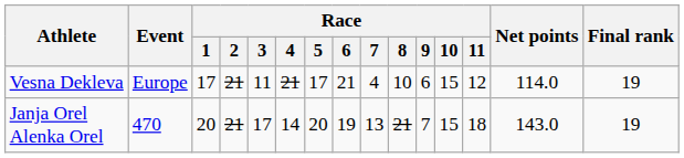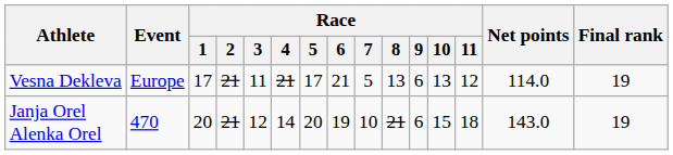 <table class="wikitable" style="font-size:90%">
 <tr>
 <th rowspan="2">Athlete</th>
 <th rowspan="2">Event</th>
 <th colspan=11>Race</th>
 <th rowspan=2>Net points</th>
 <th rowspan=2>Final rank</th>
 </tr>
 <tr style="font-size:95%">
 <th>1</th>
 <th>2</th>
 <th>3</th>
 <th>4</th>
 <th>5</th>
 <th>6</th>
 <th>7</th>
 <th>8</th>
 <th>9</th>
 <th>10</th>
 <th>11</th>
 </tr>
 <tr align=center>
 <td align=left><a href='#'>Vesna Dekleva</a></td>
 <td align=left><a href='#'>Europe</a></td>
 <td>17</td>
 <td><s>21</s></td>
 <td>11</td>
 <td><s>21</s></td>
 <td>17</td>
 <td>21</td>
-<td>4</td>
-<td>10</td>
+<td>5</td>
+<td>13</td>
 <td>6</td>
-<td>15</td>
+<td>13</td>
 <td>12</td>
 <td>114.0</td>
 <td>19</td>
 </tr>
 <tr align=center>
 <td align=left><a href='#'>Janja Orel</a><br><a href='#'>Alenka Orel</a></td>
 <td align=left><a href='#'>470</a></td>
 <td>20</td>
 <td><s>21</s></td>
-<td>17</td>
+<td>12</td>
 <td>14</td>
 <td>20</td>
 <td>19</td>
-<td>13</td>
+<td>10</td>
 <td><s>21</s></td>
-<td>7</td>
+<td>6</td>
 <td>15</td>
 <td>18</td>
 <td>143.0</td>
 <td>19</td>
 </tr>
 </table>
